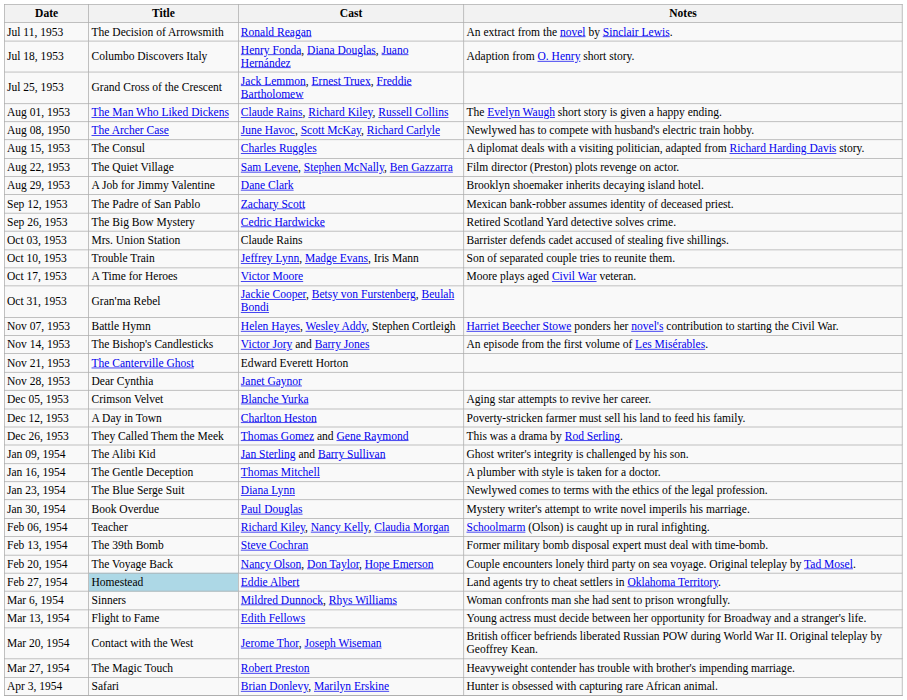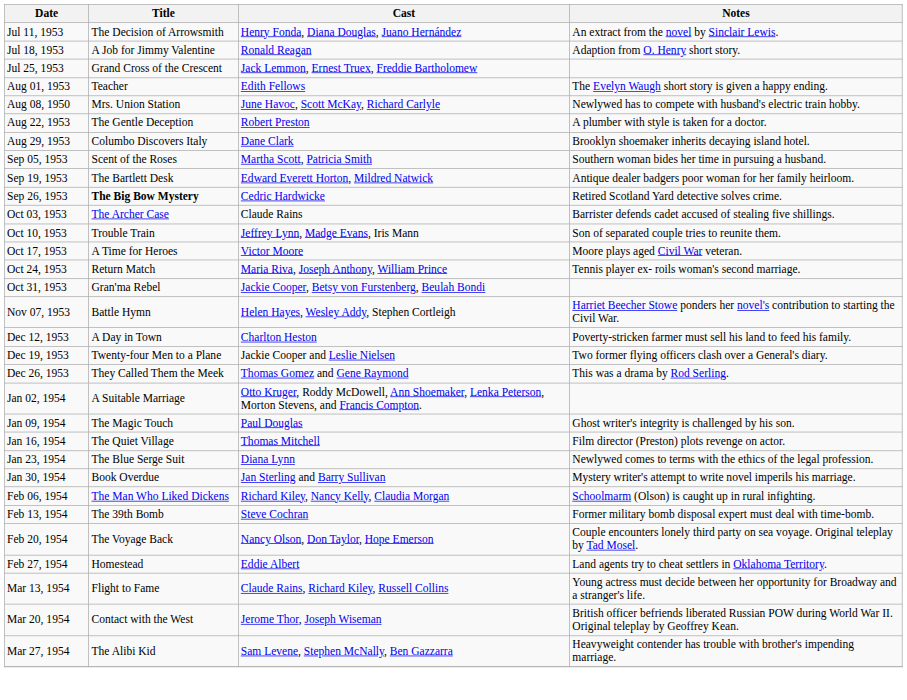 <table class="wikitable">
 <tr>
 <th scope="col" style="width: 110px;">Date</th>
 <th scope="col" style="width: 200px;">Title</th>
 <th scope="col">Cast</th>
 <th scope="col">Notes</th>
 </tr>
 <tr>
 <td>Jul 11, 1953</td>
 <td>The Decision of Arrowsmith</td>
-<td><a href='#'>Ronald Reagan</a></td>
+<td><a href='#'>Henry Fonda</a>, <a href='#'>Diana Douglas</a>, <a href='#'>Juano Hernández</a></td>
 <td>An extract from the <a href='#'>novel</a> by <a href='#'>Sinclair Lewis</a>.</td>
 </tr>
 <tr>
 <td>Jul 18, 1953</td>
-<td>Columbo Discovers Italy</td>
-<td><a href='#'>Henry Fonda</a>, <a href='#'>Diana Douglas</a>, <a href='#'>Juano Hernández</a></td>
+<td>A Job for Jimmy Valentine</td>
+<td><a href='#'>Ronald Reagan</a></td>
 <td>Adaption from <a href='#'>O. Henry</a> short story.</td>
 </tr>
 <tr>
 <td>Jul 25, 1953</td>
 <td>Grand Cross of the Crescent</td>
 <td><a href='#'>Jack Lemmon</a>, <a href='#'>Ernest Truex</a>, <a href='#'>Freddie Bartholomew</a></td>
 <td></td>
 </tr>
 <tr>
 <td>Aug 01, 1953</td>
-<td><a href='#'>The Man Who Liked Dickens</a></td>
-<td><a href='#'>Claude Rains</a>, <a href='#'>Richard Kiley</a>, <a href='#'>Russell Collins</a></td>
+<td>Teacher</td>
+<td><a href='#'>Edith Fellows</a></td>
 <td>The <a href='#'>Evelyn Waugh</a> short story is given a happy ending.</td>
 </tr>
 <tr>
 <td>Aug 08, 1950</td>
-<td><a href='#'>The Archer Case</a></td>
+<td>Mrs. Union Station</td>
 <td><a href='#'>June Havoc</a>, <a href='#'>Scott McKay</a>, <a href='#'>Richard Carlyle</a></td>
 <td>Newlywed has to compete with husband's electric train hobby.</td>
 </tr>
 <tr>
-<td>Aug 15, 1953</td>
-<td>The Consul</td>
-<td><a href='#'>Charles Ruggles</a></td>
-<td>A diplomat deals with a visiting politician, adapted from <a href='#'>Richard Harding Davis</a> story.</td>
-</tr>
-<tr>
 <td>Aug 22, 1953</td>
-<td>The Quiet Village</td>
-<td><a href='#'>Sam Levene</a>, <a href='#'>Stephen McNally</a>, <a href='#'>Ben Gazzarra</a></td>
-<td>Film director (Preston) plots revenge on actor.</td>
+<td>The Gentle Deception</td>
+<td><a href='#'>Robert Preston</a></td>
+<td>A plumber with style is taken for a doctor.</td>
 </tr>
 <tr>
 <td>Aug 29, 1953</td>
-<td>A Job for Jimmy Valentine</td>
+<td>Columbo Discovers Italy</td>
 <td><a href='#'>Dane Clark</a></td>
 <td>Brooklyn shoemaker inherits decaying island hotel.</td>
 </tr>
 <tr>
-<td>Sep 12, 1953</td>
-<td>The Padre of San Pablo</td>
-<td><a href='#'>Zachary Scott</a></td>
-<td>Mexican bank-robber assumes identity of deceased priest.</td>
+<td>Sep 05, 1953</td>
+<td>Scent of the Roses</td>
+<td><a href='#'>Martha Scott</a>, <a href='#'>Patricia Smith</a></td>
+<td>Southern woman bides her time in pursuing a husband.</td>
+</tr>
+<tr>
+<td>Sep 19, 1953</td>
+<td>The Bartlett Desk</td>
+<td><a href='#'>Edward Everett Horton</a>, <a href='#'>Mildred Natwick</a></td>
+<td>Antique dealer badgers poor woman for her family heirloom.</td>
 </tr>
 <tr>
 <td>Sep 26, 1953</td>
-<td>The Big Bow Mystery</td>
+<td><strong>The Big Bow Mystery</strong></td>
 <td><a href='#'>Cedric Hardwicke</a></td>
 <td>Retired Scotland Yard detective solves crime.</td>
 </tr>
 <tr>
 <td>Oct 03, 1953</td>
-<td>Mrs. Union Station</td>
+<td><a href='#'>The Archer Case</a></td>
 <td>Claude Rains</td>
 <td>Barrister defends cadet accused of stealing five shillings.</td>
 </tr>
 <tr>
 <td>Oct 10, 1953</td>
 <td>Trouble Train</td>
 <td><a href='#'>Jeffrey Lynn</a>, <a href='#'>Madge Evans</a>, Iris Mann</td>
 <td>Son of separated couple tries to reunite them.</td>
 </tr>
 <tr>
 <td>Oct 17, 1953</td>
 <td>A Time for Heroes</td>
 <td><a href='#'>Victor Moore</a></td>
 <td>Moore plays aged <a href='#'>Civil War</a> veteran.</td>
 </tr>
 <tr>
+<td>Oct 24, 1953</td>
+<td>Return Match</td>
+<td><a href='#'>Maria Riva</a>, <a href='#'>Joseph Anthony</a>, <a href='#'>William Prince</a></td>
+<td>Tennis player ex- roils woman's second marriage.</td>
+</tr>
+<tr>
 <td>Oct 31, 1953</td>
 <td>Gran'ma Rebel</td>
 <td><a href='#'>Jackie Cooper</a>, <a href='#'>Betsy von Furstenberg</a>, <a href='#'>Beulah Bondi</a></td>
 <td></td>
 </tr>
 <tr>
 <td>Nov 07, 1953</td>
 <td>Battle Hymn</td>
 <td><a href='#'>Helen Hayes</a>, <a href='#'>Wesley Addy</a>, Stephen Cortleigh</td>
 <td><a href='#'>Harriet Beecher Stowe</a> ponders her <a href='#'>novel's</a> contribution to starting the Civil War.</td>
 </tr>
 <tr>
-<td>Nov 14, 1953</td>
-<td>The Bishop's Candlesticks</td>
-<td><a href='#'>Victor Jory</a> and <a href='#'>Barry Jones</a></td>
-<td>An episode from the first volume of <a href='#'>Les Misérables</a>.</td>
-</tr>
-<tr>
-<td>Nov 21, 1953</td>
-<td><a href='#'>The Canterville Ghost</a></td>
-<td>Edward Everett Horton</td>
-<td></td>
-</tr>
-<tr>
-<td>Nov 28, 1953</td>
-<td>Dear Cynthia</td>
-<td><a href='#'>Janet Gaynor</a></td>
-<td></td>
-</tr>
-<tr>
-<td>Dec 05, 1953</td>
-<td>Crimson Velvet</td>
-<td><a href='#'>Blanche Yurka</a></td>
-<td>Aging star attempts to revive her career.</td>
-</tr>
-<tr>
 <td>Dec 12, 1953</td>
 <td>A Day in Town</td>
 <td><a href='#'>Charlton Heston</a></td>
 <td>Poverty-stricken farmer must sell his land to feed his family.</td>
+</tr>
+<tr>
+<td>Dec 19, 1953</td>
+<td>Twenty-four Men to a Plane</td>
+<td>Jackie Cooper and <a href='#'>Leslie Nielsen</a></td>
+<td>Two former flying officers clash over a General's diary.</td>
 </tr>
 <tr>
 <td>Dec 26, 1953</td>
 <td>They Called Them the Meek</td>
 <td><a href='#'>Thomas Gomez</a> and <a href='#'>Gene Raymond</a></td>
 <td>This was a drama by <a href='#'>Rod Serling</a>.</td>
 </tr>
 <tr>
+<td>Jan 02, 1954</td>
+<td>A Suitable Marriage</td>
+<td><a href='#'>Otto Kruger</a>, Roddy McDowell, <a href='#'>Ann Shoemaker</a>, <a href='#'>Lenka Peterson</a>, Morton Stevens, and <a href='#'>Francis Compton</a>.</td>
+<td></td>
+</tr>
+<tr>
 <td>Jan 09, 1954</td>
-<td>The Alibi Kid</td>
-<td><a href='#'>Jan Sterling</a> and <a href='#'>Barry Sullivan</a></td>
+<td>The Magic Touch</td>
+<td><a href='#'>Paul Douglas</a></td>
 <td>Ghost writer's integrity is challenged by his son.</td>
 </tr>
 <tr>
 <td>Jan 16, 1954</td>
-<td>The Gentle Deception</td>
+<td>The Quiet Village</td>
 <td><a href='#'>Thomas Mitchell</a></td>
-<td>A plumber with style is taken for a doctor.</td>
+<td>Film director (Preston) plots revenge on actor.</td>
 </tr>
 <tr>
 <td>Jan 23, 1954</td>
 <td>The Blue Serge Suit</td>
 <td><a href='#'>Diana Lynn</a></td>
 <td>Newlywed comes to terms with the ethics of the legal profession.</td>
 </tr>
 <tr>
 <td>Jan 30, 1954</td>
 <td>Book Overdue</td>
-<td><a href='#'>Paul Douglas</a></td>
+<td><a href='#'>Jan Sterling</a> and <a href='#'>Barry Sullivan</a></td>
 <td>Mystery writer's attempt to write novel imperils his marriage.</td>
 </tr>
 <tr>
 <td>Feb 06, 1954</td>
-<td>Teacher</td>
+<td><a href='#'>The Man Who Liked Dickens</a></td>
 <td><a href='#'>Richard Kiley</a>, <a href='#'>Nancy Kelly</a>, <a href='#'>Claudia Morgan</a></td>
 <td><a href='#'>Schoolmarm</a> (Olson) is caught up in rural infighting.</td>
 </tr>
 <tr>
 <td>Feb 13, 1954</td>
 <td>The 39th Bomb</td>
 <td><a href='#'>Steve Cochran</a></td>
 <td>Former military bomb disposal expert must deal with time-bomb.</td>
 </tr>
 <tr>
 <td>Feb 20, 1954</td>
 <td>The Voyage Back</td>
 <td><a href='#'>Nancy Olson</a>, <a href='#'>Don Taylor</a>, <a href='#'>Hope Emerson</a></td>
 <td>Couple encounters lonely third party on sea voyage. Original teleplay by <a href='#'>Tad Mosel</a>.</td>
 </tr>
 <tr>
 <td>Feb 27, 1954</td>
-<td style="background: lightblue;">Homestead</td>
+<td>Homestead</td>
 <td><a href='#'>Eddie Albert</a></td>
 <td>Land agents try to cheat settlers in <a href='#'>Oklahoma Territory</a>.</td>
 </tr>
 <tr>
-<td>Mar 6, 1954</td>
-<td>Sinners</td>
-<td><a href='#'>Mildred Dunnock</a>, <a href='#'>Rhys Williams</a></td>
-<td>Woman confronts man she had sent to prison wrongfully.</td>
-</tr>
-<tr>
 <td>Mar 13, 1954</td>
 <td>Flight to Fame</td>
-<td><a href='#'>Edith Fellows</a></td>
+<td><a href='#'>Claude Rains</a>, <a href='#'>Richard Kiley</a>, <a href='#'>Russell Collins</a></td>
 <td>Young actress must decide between her opportunity for Broadway and a stranger's life.</td>
 </tr>
 <tr>
 <td>Mar 20, 1954</td>
 <td>Contact with the West</td>
 <td><a href='#'>Jerome Thor</a>, <a href='#'>Joseph Wiseman</a></td>
 <td>British officer befriends liberated Russian POW during World War II. Original teleplay by Geoffrey Kean.</td>
 </tr>
 <tr>
 <td>Mar 27, 1954</td>
-<td>The Magic Touch</td>
-<td><a href='#'>Robert Preston</a></td>
+<td>The Alibi Kid</td>
+<td><a href='#'>Sam Levene</a>, <a href='#'>Stephen McNally</a>, <a href='#'>Ben Gazzarra</a></td>
 <td>Heavyweight contender has trouble with brother's impending marriage.</td>
-</tr>
-<tr>
-<td>Apr 3, 1954</td>
-<td>Safari</td>
-<td><a href='#'>Brian Donlevy</a>, <a href='#'>Marilyn Erskine</a></td>
-<td>Hunter is obsessed with capturing rare African animal.</td>
 </tr>
 <tr>
 </tr>
 </table>
